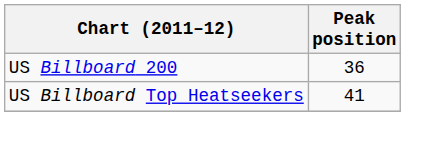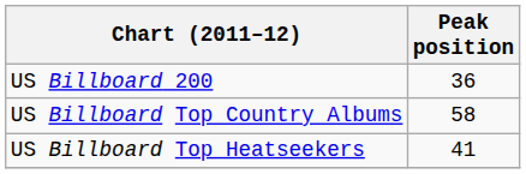 <table class="wikitable sortable">
 <tr>
 <th>Chart (2011–12)</th>
 <th>Peak<br>position</th>
 </tr>
 <tr>
 <td>US <a href='#'><em>Billboard</em> 200</a></td>
 <td style="text-align:center;">36</td>
 </tr>
 <tr>
+<td>US <em><a href='#'>Billboard</a></em> <a href='#'>Top Country Albums</a></td>
+<td style="text-align:center;">58</td>
+</tr>
+<tr>
 <td>US <em>Billboard</em> <a href='#'>Top Heatseekers</a></td>
 <td style="text-align:center;">41</td>
 </tr>
 <tr>
 </tr>
 </table>
